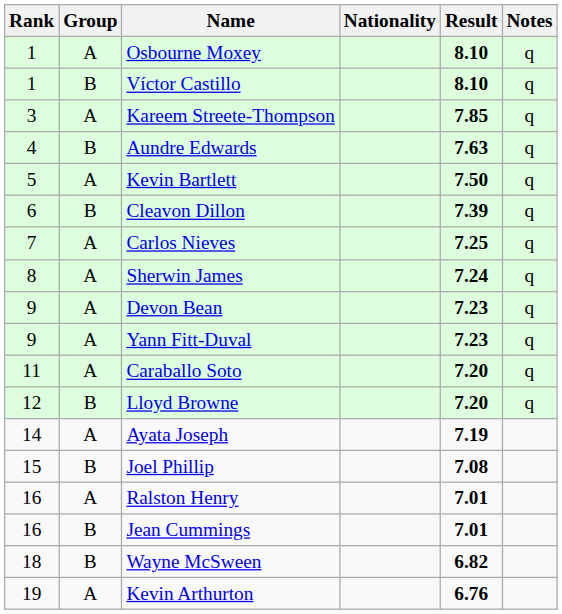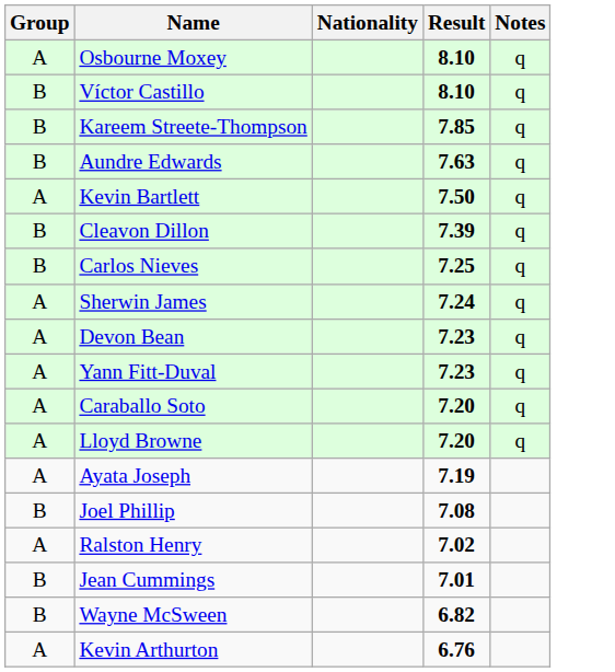 <table class="wikitable sortable" style="text-align:center;font-size:95%">
 <tr>
-<th>Rank</th>
 <th>Group</th>
 <th>Name</th>
 <th>Nationality</th>
 <th>Result</th>
 <th>Notes</th>
 </tr>
 <tr bgcolor=ddffdd>
-<td>1</td>
 <td>A</td>
 <td align=left><a href='#'>Osbourne Moxey</a></td>
 <td align=left></td>
 <td><strong>8.10</strong></td>
 <td>q</td>
 </tr>
 <tr bgcolor=ddffdd>
-<td>1</td>
 <td>B</td>
 <td align=left><a href='#'>Víctor Castillo</a></td>
 <td align=left></td>
 <td><strong>8.10</strong></td>
 <td>q</td>
 </tr>
 <tr bgcolor=ddffdd>
-<td>3</td>
-<td>A</td>
+<td>B</td>
 <td align=left><a href='#'>Kareem Streete-Thompson</a></td>
 <td align=left></td>
 <td><strong>7.85</strong></td>
 <td>q</td>
 </tr>
 <tr bgcolor=ddffdd>
-<td>4</td>
 <td>B</td>
 <td align=left><a href='#'>Aundre Edwards</a></td>
 <td align=left></td>
 <td><strong>7.63</strong></td>
 <td>q</td>
 </tr>
 <tr bgcolor=ddffdd>
-<td>5</td>
 <td>A</td>
 <td align=left><a href='#'>Kevin Bartlett</a></td>
 <td align=left></td>
 <td><strong>7.50</strong></td>
 <td>q</td>
 </tr>
 <tr bgcolor=ddffdd>
-<td>6</td>
 <td>B</td>
 <td align=left><a href='#'>Cleavon Dillon</a></td>
 <td align=left></td>
 <td><strong>7.39</strong></td>
 <td>q</td>
 </tr>
 <tr bgcolor=ddffdd>
-<td>7</td>
-<td>A</td>
+<td>B</td>
 <td align=left><a href='#'>Carlos Nieves</a></td>
 <td align=left></td>
 <td><strong>7.25</strong></td>
 <td>q</td>
 </tr>
 <tr bgcolor=ddffdd>
-<td>8</td>
 <td>A</td>
 <td align=left><a href='#'>Sherwin James</a></td>
 <td align=left></td>
 <td><strong>7.24</strong></td>
 <td>q</td>
 </tr>
 <tr bgcolor=ddffdd>
-<td>9</td>
 <td>A</td>
 <td align=left><a href='#'>Devon Bean</a></td>
 <td align=left></td>
 <td><strong>7.23</strong></td>
 <td>q</td>
 </tr>
 <tr bgcolor=ddffdd>
-<td>9</td>
 <td>A</td>
 <td align=left><a href='#'>Yann Fitt-Duval</a></td>
 <td align=left></td>
 <td><strong>7.23</strong></td>
 <td>q</td>
 </tr>
 <tr bgcolor=ddffdd>
-<td>11</td>
 <td>A</td>
 <td align=left><a href='#'>Caraballo Soto</a></td>
 <td align=left></td>
 <td><strong>7.20</strong></td>
 <td>q</td>
 </tr>
 <tr bgcolor=ddffdd>
-<td>12</td>
-<td>B</td>
+<td>A</td>
 <td align=left><a href='#'>Lloyd Browne</a></td>
 <td align=left></td>
 <td><strong>7.20</strong></td>
 <td>q</td>
 </tr>
 <tr>
-<td>14</td>
 <td>A</td>
 <td align=left><a href='#'>Ayata Joseph</a></td>
 <td align=left></td>
 <td><strong>7.19</strong></td>
 <td></td>
 </tr>
 <tr>
-<td>15</td>
 <td>B</td>
 <td align=left><a href='#'>Joel Phillip</a></td>
 <td align=left></td>
 <td><strong>7.08</strong></td>
 <td></td>
 </tr>
 <tr>
-<td>16</td>
 <td>A</td>
 <td align=left><a href='#'>Ralston Henry</a></td>
 <td align=left></td>
-<td><strong>7.01</strong></td>
+<td><strong>7.02</strong></td>
 <td></td>
 </tr>
 <tr>
-<td>16</td>
 <td>B</td>
 <td align=left><a href='#'>Jean Cummings</a></td>
 <td align=left></td>
 <td><strong>7.01</strong></td>
 <td></td>
 </tr>
 <tr>
-<td>18</td>
 <td>B</td>
 <td align=left><a href='#'>Wayne McSween</a></td>
 <td align=left></td>
 <td><strong>6.82</strong></td>
 <td></td>
 </tr>
 <tr>
-<td>19</td>
 <td>A</td>
 <td align=left><a href='#'>Kevin Arthurton</a></td>
 <td align=left></td>
 <td><strong>6.76</strong></td>
 <td></td>
 </tr>
 </table>
